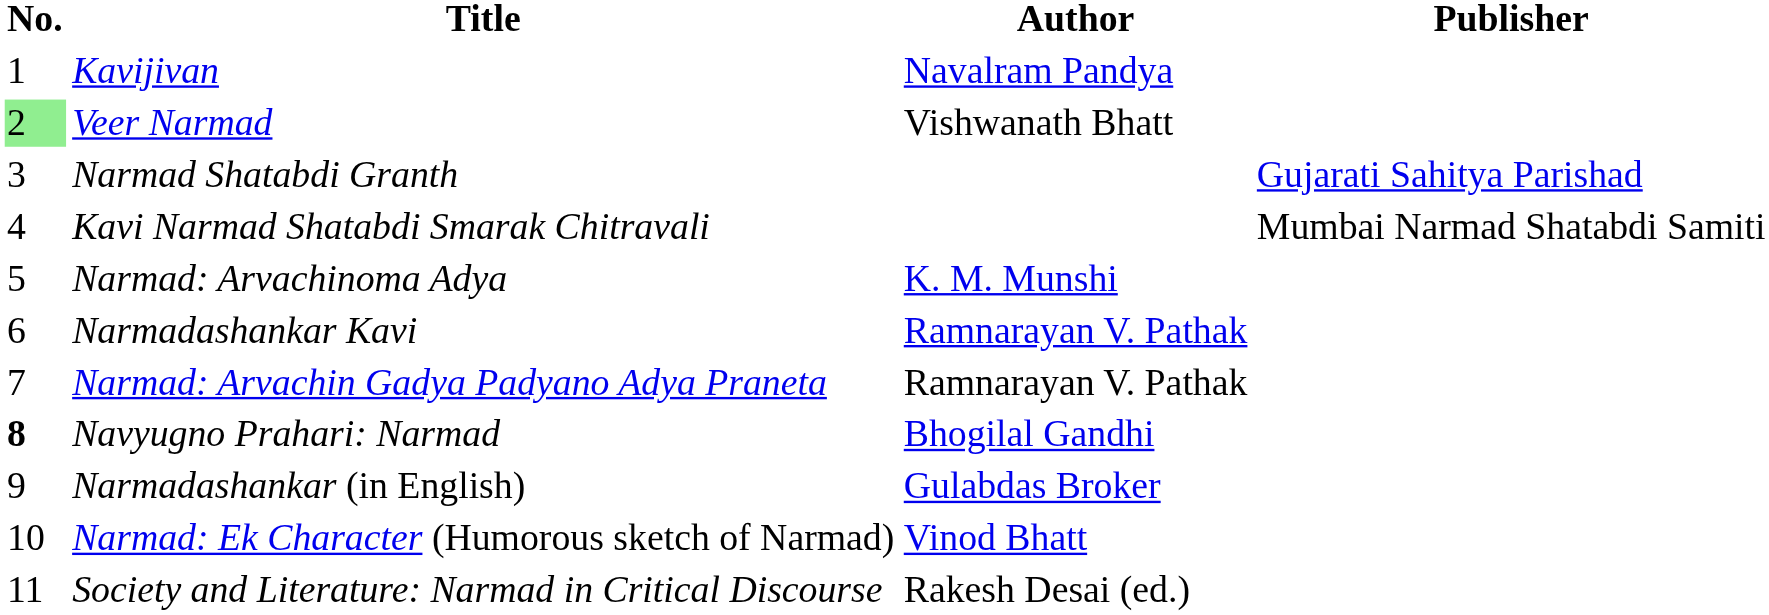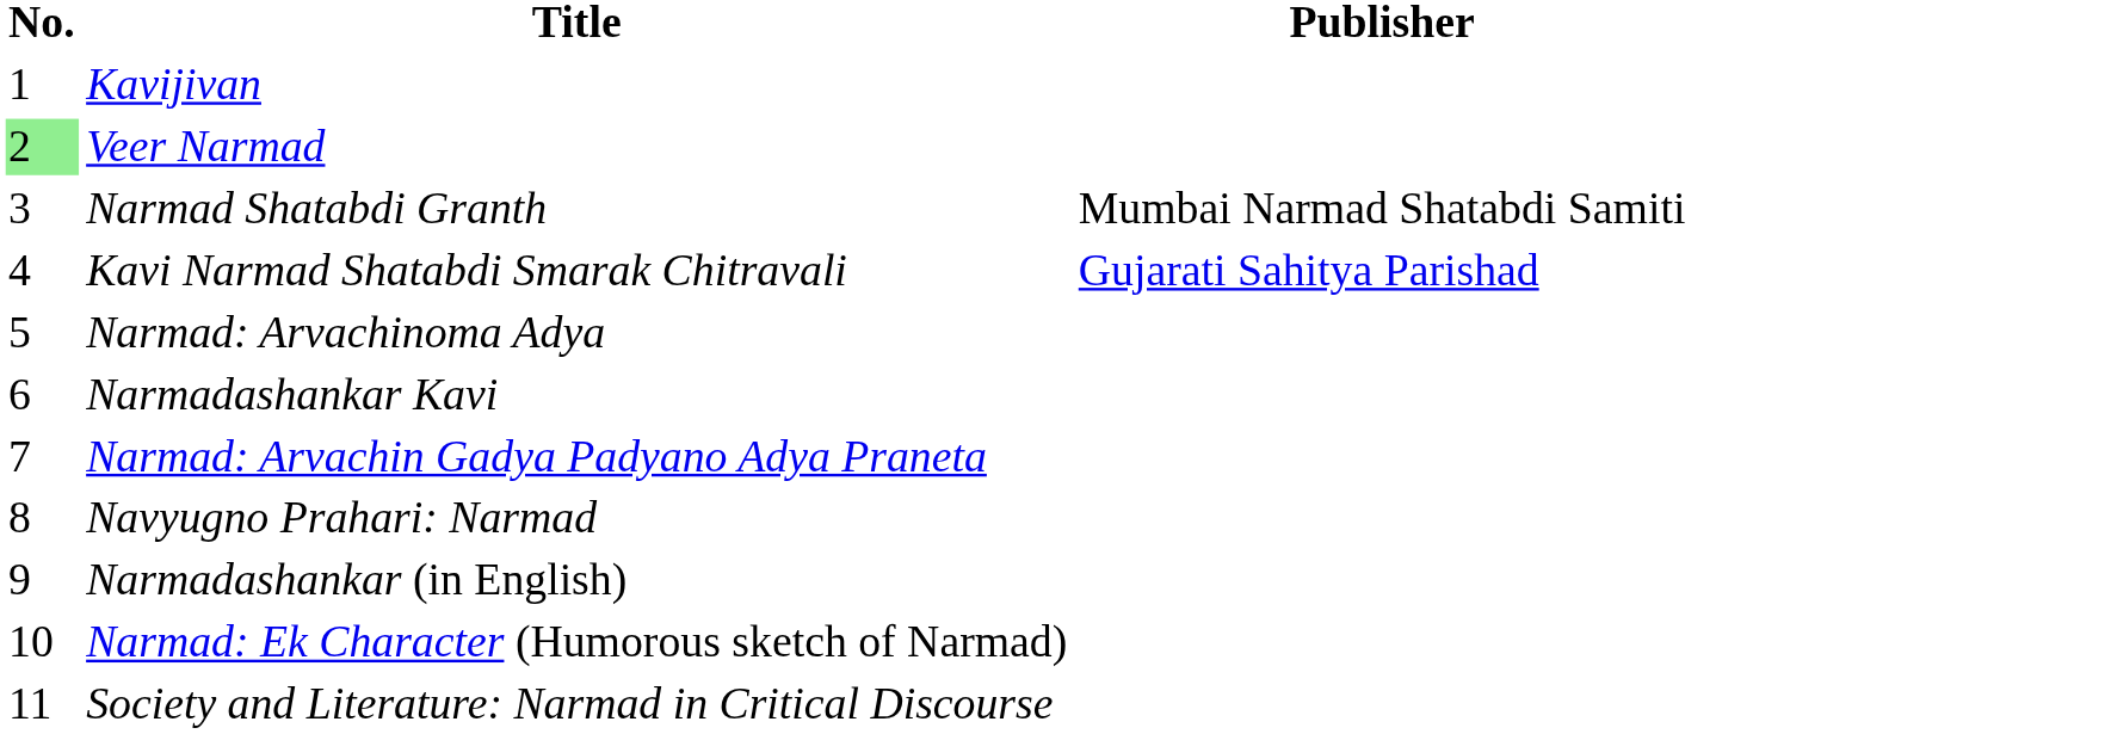 <table>
 <tr>
 <th>No.</th>
 <th>Title</th>
-<th>Author</th>
 <th>Publisher</th>
 </tr>
 <tr>
 <td>1</td>
 <td><em><a href='#'>Kavijivan</a></em></td>
-<td><a href='#'>Navalram Pandya</a></td>
 <td></td>
 </tr>
 <tr>
 <td style="background: lightgreen;">2</td>
 <td><a href='#'><em>Veer Narmad</em></a></td>
-<td>Vishwanath Bhatt</td>
 <td></td>
 </tr>
 <tr>
 <td>3</td>
 <td><em>Narmad Shatabdi Granth</em></td>
-<td></td>
-<td><a href='#'>Gujarati Sahitya Parishad</a></td>
+<td>Mumbai Narmad Shatabdi Samiti</td>
 </tr>
 <tr>
 <td>4</td>
 <td><em>Kavi Narmad Shatabdi Smarak Chitravali</em></td>
-<td></td>
-<td>Mumbai Narmad Shatabdi Samiti</td>
+<td><a href='#'>Gujarati Sahitya Parishad</a></td>
 </tr>
 <tr>
 <td>5</td>
 <td><em>Narmad: Arvachinoma Adya</em></td>
-<td><a href='#'>K. M. Munshi</a></td>
 <td></td>
 </tr>
 <tr>
 <td>6</td>
 <td><em>Narmadashankar Kavi</em></td>
-<td><a href='#'>Ramnarayan V. Pathak</a></td>
 <td></td>
 </tr>
 <tr>
 <td>7</td>
 <td><a href='#'><em>Narmad: Arvachin Gadya Padyano Adya Praneta</em></a></td>
-<td>Ramnarayan V. Pathak</td>
 <td></td>
 </tr>
 <tr>
-<td><strong>8</strong></td>
+<td>8</td>
 <td><em>Navyugno Prahari: Narmad</em></td>
-<td><a href='#'>Bhogilal Gandhi</a></td>
 <td></td>
 </tr>
 <tr>
 <td>9</td>
 <td><em>Narmadashankar</em> (in English)</td>
-<td><a href='#'>Gulabdas Broker</a></td>
 <td></td>
 </tr>
 <tr>
 <td>10</td>
 <td><a href='#'><em>Narmad: Ek Character</em></a> (Humorous sketch of Narmad)</td>
-<td><a href='#'>Vinod Bhatt</a></td>
 <td></td>
 </tr>
 <tr>
 <td>11</td>
 <td><em>Society and Literature: Narmad in Critical Discourse</em></td>
-<td>Rakesh Desai (ed.)</td>
 <td></td>
 </tr>
 </table>
